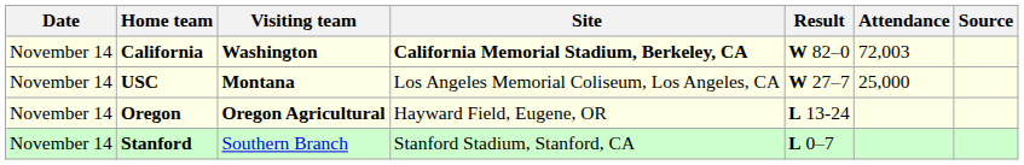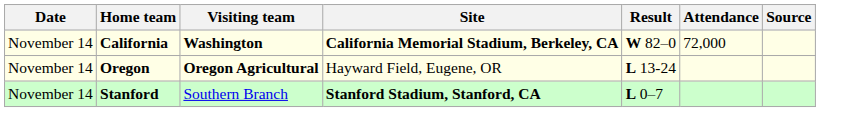 <table class="wikitable" style="font-size:95%;">
 <tr>
 <th>Date</th>
 <th>Home team</th>
 <th>Visiting team</th>
 <th>Site</th>
 <th>Result</th>
 <th>Attendance</th>
 <th class="unsortable">Source</th>
 </tr>
 <tr bgcolor=#ffffe6>
 <td>November 14</td>
 <td><strong>California</strong></td>
 <td><strong>Washington</strong></td>
 <td><strong>California Memorial Stadium, Berkeley, CA</strong></td>
 <td><strong>W</strong> 82–0</td>
-<td>72,003</td>
-<td></td>
-</tr>
-<tr bgcolor=#ffffe6>
-<td>November 14</td>
-<td><strong>USC</strong></td>
-<td><strong>Montana</strong></td>
-<td>Los Angeles Memorial Coliseum, Los Angeles, CA</td>
-<td><strong>W</strong> 27–7</td>
-<td>25,000</td>
+<td>72,000</td>
 <td></td>
 </tr>
 <tr bgcolor=#ffffe6>
 <td>November 14</td>
 <td><strong>Oregon</strong></td>
 <td><strong>Oregon Agricultural</strong></td>
 <td>Hayward Field, Eugene, OR</td>
 <td><strong>L</strong> 13-24</td>
 <td></td>
 <td></td>
 </tr>
 <tr bgcolor=ccffcc>
 <td>November 14</td>
 <td><strong>Stanford</strong></td>
 <td><a href='#'>Southern Branch</a></td>
-<td>Stanford Stadium, Stanford, CA</td>
+<td><strong>Stanford Stadium, Stanford, CA</strong></td>
 <td><strong>L</strong> 0–7</td>
 <td></td>
 <td></td>
 </tr>
 </table>
